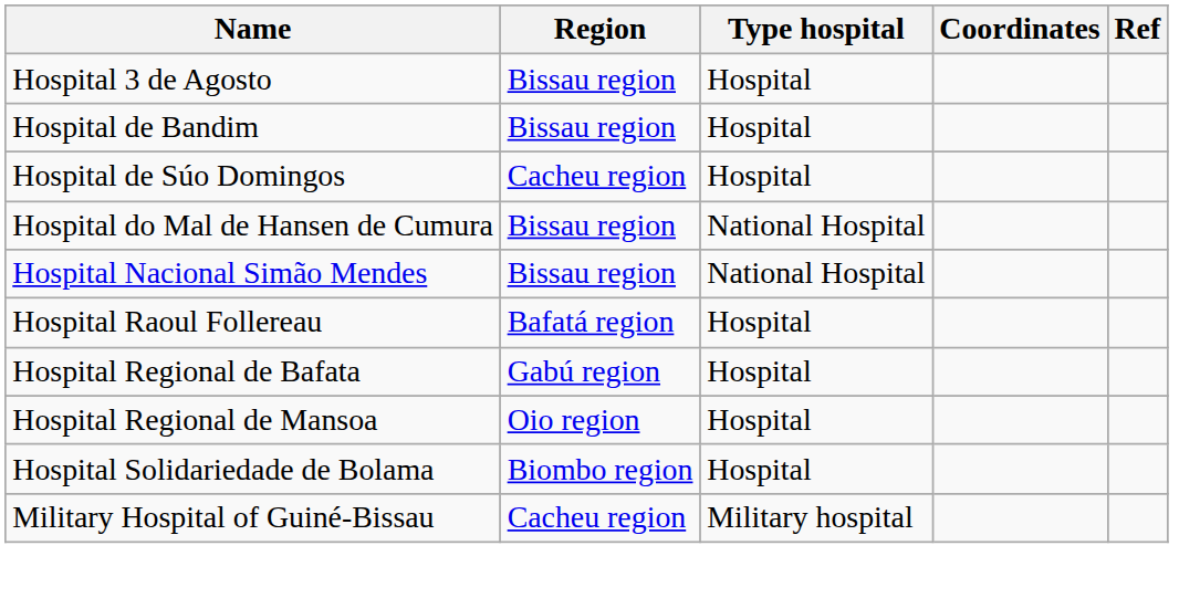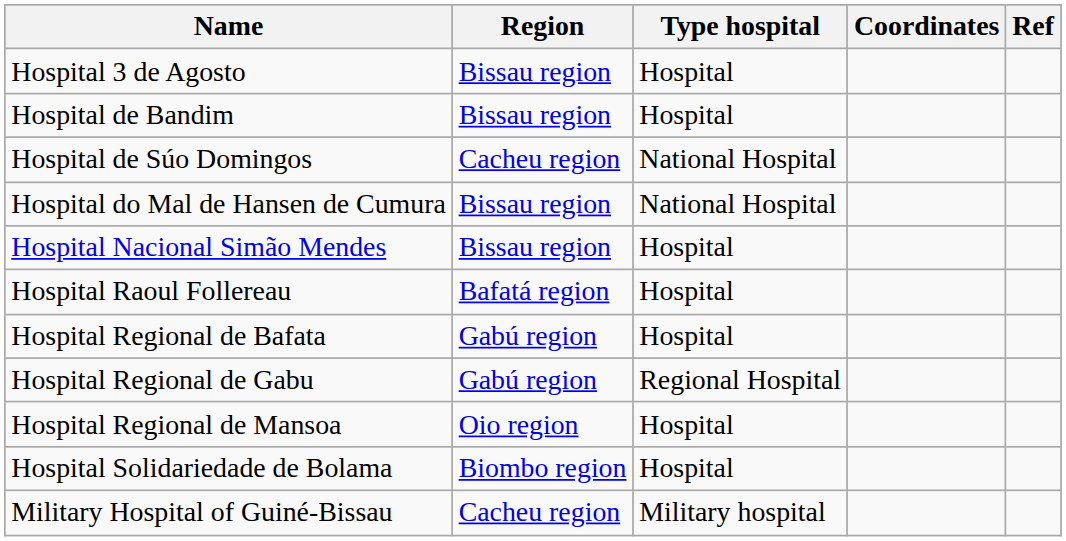 <table class="wikitable sortable plainrowheaders" summary="Hospitals in Guinea-Bissau">
 <tr>
 <th>Name</th>
 <th>Region</th>
 <th>Type hospital</th>
 <th>Coordinates</th>
 <th>Ref</th>
 </tr>
 <tr>
 <td>Hospital 3 de Agosto</td>
 <td><a href='#'>Bissau region</a></td>
 <td>Hospital</td>
 <td></td>
 <td></td>
 </tr>
 <tr>
 <td>Hospital de Bandim</td>
 <td><a href='#'>Bissau region</a></td>
 <td>Hospital</td>
 <td></td>
 <td></td>
 </tr>
 <tr>
 <td>Hospital de Súo Domingos</td>
 <td><a href='#'>Cacheu region</a></td>
-<td>Hospital</td>
+<td>National Hospital</td>
 <td></td>
 <td></td>
 </tr>
 <tr>
 <td>Hospital do Mal de Hansen de Cumura</td>
 <td><a href='#'>Bissau region</a></td>
 <td>National Hospital</td>
 <td></td>
 <td></td>
 </tr>
 <tr>
 <td><a href='#'>Hospital Nacional Simão Mendes</a></td>
 <td><a href='#'>Bissau region</a></td>
-<td>National Hospital</td>
+<td>Hospital</td>
 <td></td>
 <td></td>
 </tr>
 <tr>
 <td>Hospital Raoul Follereau</td>
 <td><a href='#'>Bafatá region</a></td>
 <td>Hospital</td>
 <td></td>
 <td></td>
 </tr>
 <tr>
 <td>Hospital Regional de Bafata</td>
 <td><a href='#'>Gabú region</a></td>
 <td>Hospital</td>
+<td></td>
+<td></td>
+</tr>
+<tr>
+<td>Hospital Regional de Gabu</td>
+<td><a href='#'>Gabú region</a></td>
+<td>Regional Hospital</td>
 <td></td>
 <td></td>
 </tr>
 <tr>
 <td>Hospital Regional de Mansoa</td>
 <td><a href='#'>Oio region</a></td>
 <td>Hospital</td>
 <td></td>
 <td></td>
 </tr>
 <tr>
 <td>Hospital Solidariedade de Bolama</td>
 <td><a href='#'>Biombo region</a></td>
 <td>Hospital</td>
 <td></td>
 <td></td>
 </tr>
 <tr>
 <td>Military Hospital of Guiné-Bissau</td>
 <td><a href='#'>Cacheu region</a></td>
 <td>Military hospital</td>
 <td></td>
 <td></td>
 </tr>
 </table>
